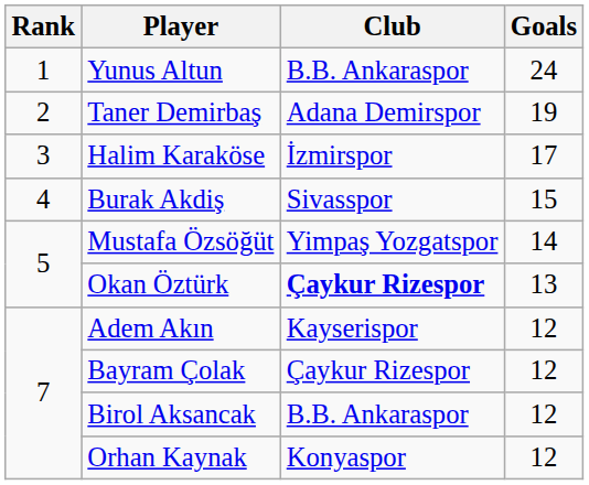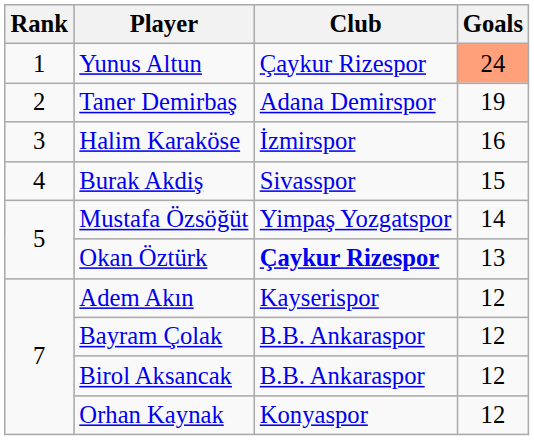 <table class="wikitable" style="text-align: left;">
 <tr>
 <th>Rank</th>
 <th>Player</th>
 <th>Club</th>
 <th>Goals</th>
 </tr>
 <tr>
 <td align=center>1</td>
 <td> <a href='#'>Yunus Altun</a></td>
-<td><a href='#'>B.B. Ankaraspor</a></td>
-<td align=center>24</td>
+<td><a href='#'>Çaykur Rizespor</a></td>
+<td align=center style="background: lightsalmon;">24</td>
 </tr>
 <tr>
 <td align=center>2</td>
 <td> <a href='#'>Taner Demirbaş</a></td>
 <td><a href='#'>Adana Demirspor</a></td>
 <td align=center>19</td>
 </tr>
 <tr>
 <td align=center>3</td>
 <td> <a href='#'>Halim Karaköse</a></td>
 <td><a href='#'>İzmirspor</a></td>
-<td align=center>17</td>
+<td align=center>16</td>
 </tr>
 <tr>
 <td align=center>4</td>
 <td> <a href='#'>Burak Akdiş</a></td>
 <td><a href='#'>Sivasspor</a></td>
 <td align=center>15</td>
 </tr>
 <tr>
 <td rowspan=2 align=center>5</td>
 <td> <a href='#'>Mustafa Özsöğüt</a></td>
 <td><a href='#'>Yimpaş Yozgatspor</a></td>
 <td align=center>14</td>
 </tr>
 <tr>
 <td> <a href='#'>Okan Öztürk</a></td>
 <td><strong><a href='#'>Çaykur Rizespor</a></strong></td>
 <td align=center>13</td>
 </tr>
 <tr>
 <td rowspan=4 align=center>7</td>
 <td> <a href='#'>Adem Akın</a></td>
 <td><a href='#'>Kayserispor</a></td>
 <td align=center>12</td>
 </tr>
 <tr>
 <td> <a href='#'>Bayram Çolak</a></td>
-<td><a href='#'>Çaykur Rizespor</a></td>
+<td><a href='#'>B.B. Ankaraspor</a></td>
 <td align=center>12</td>
 </tr>
 <tr>
 <td> <a href='#'>Birol Aksancak</a></td>
 <td><a href='#'>B.B. Ankaraspor</a></td>
 <td align=center>12</td>
 </tr>
 <tr>
 <td> <a href='#'>Orhan Kaynak</a></td>
 <td><a href='#'>Konyaspor</a></td>
 <td align=center>12</td>
 </tr>
 </table>
